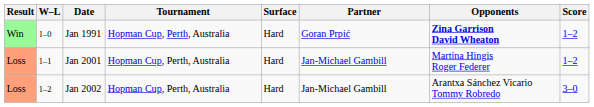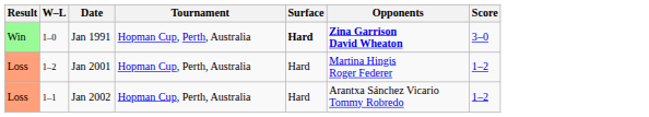 <table class="sortable wikitable" style="white-space:nowrap;">
 <tr>
 <th style="width:40px">Result</th>
 <th>W–L</th>
 <th width="60">Date</th>
 <th width="240">Tournament</th>
 <th>Surface</th>
-<th width="200">Partner</th>
 <th width="200">Opponents</th>
 <th>Score</th>
 </tr>
 <tr>
 <td style="background:#98fb98;">Win</td>
 <td><small>1–0</small></td>
 <td>Jan 1991</td>
 <td><a href='#'>Hopman Cup</a>, <a href='#'>Perth</a>, Australia</td>
+<td><strong>Hard</strong></td>
+<td><strong> <a href='#'>Zina Garrison</a><br> <a href='#'>David Wheaton</a></strong></td>
+<td><a href='#'>3–0</a></td>
+</tr>
+<tr>
+<td style="background:#ffa07a;">Loss</td>
+<td><small>1–2</small></td>
+<td>Jan 2001</td>
+<td><a href='#'>Hopman Cup</a>, Perth, Australia</td>
 <td>Hard</td>
-<td> <a href='#'>Goran Prpić</a></td>
-<td><strong> <a href='#'>Zina Garrison</a><br> <a href='#'>David Wheaton</a></strong></td>
+<td> <a href='#'>Martina Hingis</a><br> <a href='#'>Roger Federer</a></td>
 <td><a href='#'>1–2</a></td>
 </tr>
 <tr>
 <td style="background:#ffa07a;">Loss</td>
 <td><small>1–1</small></td>
-<td>Jan 2001</td>
-<td><a href='#'>Hopman Cup</a>, Perth, Australia</td>
-<td>Hard</td>
-<td> <a href='#'>Jan-Michael Gambill</a></td>
-<td> <a href='#'>Martina Hingis</a><br> <a href='#'>Roger Federer</a></td>
-<td><a href='#'>1–2</a></td>
-</tr>
-<tr>
-<td style="background:#ffa07a;">Loss</td>
-<td><small>1–2</small></td>
 <td>Jan 2002</td>
 <td><a href='#'>Hopman Cup</a>, Perth, Australia</td>
 <td>Hard</td>
-<td> Jan-Michael Gambill</td>
 <td> Arantxa Sánchez Vicario<br> <a href='#'>Tommy Robredo</a></td>
-<td><a href='#'>3–0</a></td>
+<td><a href='#'>1–2</a></td>
 </tr>
 </table>
